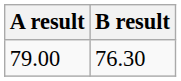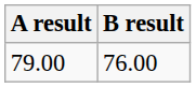 <table class="wikitable" border="1" align="upright">
 <tr>
 <th>A result</th>
 <th>B result</th>
 </tr>
 <tr>
 <td>79.00</td>
-<td>76.30</td>
+<td>76.00</td>
 </tr>
 </table>
